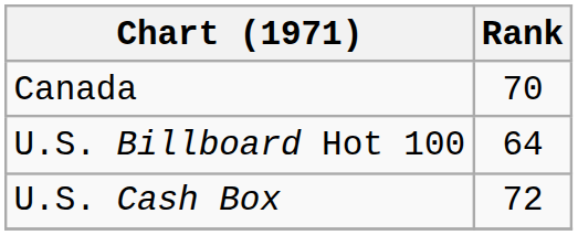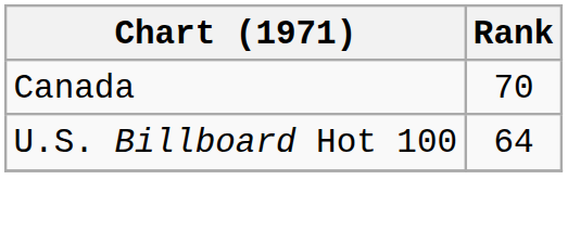 <table class="wikitable sortable">
 <tr>
 <th>Chart (1971)</th>
 <th style="text-align:center;">Rank</th>
 </tr>
 <tr>
 <td>Canada </td>
 <td style="text-align:center;">70</td>
 </tr>
 <tr>
 <td>U.S. <em>Billboard</em> Hot 100</td>
 <td style="text-align:center;">64</td>
 </tr>
 <tr>
-<td>U.S. <em>Cash Box</em> </td>
-<td style="text-align:center;">72</td>
-</tr>
-<tr>
 </tr>
 </table>
